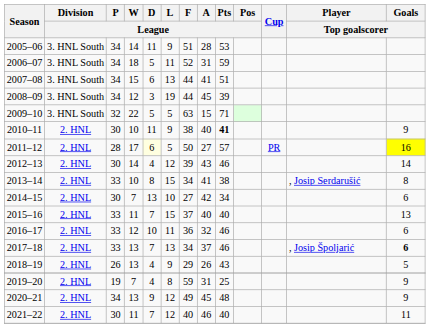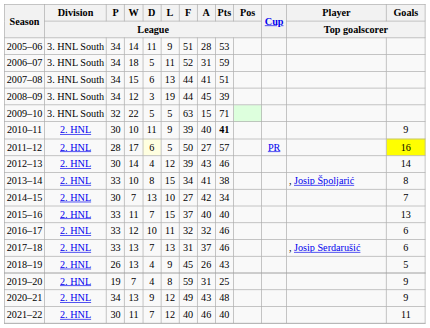 <table class="wikitable sortable" style="font-size:95%; text-align: center;">
 <tr>
 <th rowspan=2>Season</th>
 <th>Division</th>
 <th width="20">P</th>
 <th width="20">W</th>
 <th width="20">D</th>
 <th width="20">L</th>
 <th width="20">F</th>
 <th width="20">A</th>
 <th width="20">Pts</th>
 <th width="35">Pos</th>
 <th rowspan=2 width="30"><a href='#'>Cup</a></th>
 <th>Player</th>
 <th>Goals</th>
 </tr>
 <tr>
 <th class="unsortable" colspan=9>League</th>
 <th colspan=2 width="200">Top goalscorer</th>
 </tr>
 <tr>
 <td>2005–06</td>
 <td>3. HNL South</td>
 <td>34</td>
 <td>14</td>
 <td>11</td>
 <td>9</td>
 <td>51</td>
 <td>28</td>
 <td>53</td>
 <td></td>
 <td></td>
 <td></td>
 <td></td>
 </tr>
 <tr>
 <td>2006–07</td>
 <td>3. HNL South</td>
 <td>34</td>
 <td>18</td>
 <td>5</td>
 <td>11</td>
 <td>52</td>
 <td>31</td>
 <td>59</td>
 <td></td>
 <td></td>
 <td></td>
 <td></td>
 </tr>
 <tr>
 <td>2007–08</td>
 <td>3. HNL South</td>
 <td>34</td>
 <td>15</td>
 <td>6</td>
 <td>13</td>
 <td>44</td>
 <td>41</td>
 <td>51</td>
 <td></td>
 <td></td>
 <td></td>
 <td></td>
 </tr>
 <tr>
 <td>2008–09</td>
 <td>3. HNL South</td>
 <td>34</td>
 <td>12</td>
 <td>3</td>
 <td>19</td>
 <td>44</td>
 <td>45</td>
 <td>39</td>
 <td></td>
 <td></td>
 <td></td>
 <td></td>
 </tr>
 <tr>
 <td>2009–10</td>
 <td>3. HNL South</td>
 <td>32</td>
 <td>22</td>
 <td>5</td>
 <td>5</td>
 <td>63</td>
 <td>15</td>
 <td>71</td>
 <td bgcolor="#DDFFDD"></td>
 <td></td>
 <td></td>
 <td></td>
 </tr>
 <tr>
 <td>2010–11</td>
 <td><a href='#'>2. HNL</a></td>
 <td>30</td>
 <td>10</td>
 <td>11</td>
 <td>9</td>
-<td>38</td>
+<td>39</td>
 <td>40</td>
 <td><strong>41</strong></td>
 <td></td>
 <td></td>
 <td align="left"></td>
 <td>9</td>
 </tr>
 <tr>
 <td>2011–12</td>
 <td><a href='#'>2. HNL</a></td>
 <td>28</td>
 <td>17</td>
 <td style="background: lightyellow;">6</td>
 <td>5</td>
 <td>50</td>
 <td>27</td>
 <td>57</td>
 <td></td>
 <td><a href='#'>PR</a></td>
 <td align="left"></td>
 <td bgcolor=yellow>16</td>
 </tr>
 <tr>
 <td>2012–13</td>
 <td><a href='#'>2. HNL</a></td>
 <td>30</td>
 <td>14</td>
 <td>4</td>
 <td>12</td>
 <td>39</td>
 <td>43</td>
 <td>46</td>
 <td></td>
 <td></td>
 <td align="left"></td>
 <td>14</td>
 </tr>
 <tr>
 <td>2013–14</td>
 <td><a href='#'>2. HNL</a></td>
 <td>33</td>
 <td>10</td>
 <td>8</td>
 <td>15</td>
 <td>34</td>
 <td>41</td>
 <td>38</td>
 <td></td>
 <td></td>
-<td align="left">, <a href='#'>Josip Serdarušić</a></td>
+<td align="left">, <a href='#'>Josip Špoljarić</a></td>
 <td>8</td>
 </tr>
 <tr>
 <td>2014–15</td>
 <td><a href='#'>2. HNL</a></td>
 <td>30</td>
 <td>7</td>
 <td>13</td>
 <td>10</td>
 <td>27</td>
 <td>42</td>
 <td>34</td>
 <td></td>
 <td></td>
 <td align="left"></td>
-<td>6</td>
+<td>7</td>
 </tr>
 <tr>
 <td>2015–16</td>
 <td><a href='#'>2. HNL</a></td>
 <td>33</td>
 <td>11</td>
 <td>7</td>
 <td>15</td>
 <td>37</td>
 <td>40</td>
 <td>40</td>
 <td></td>
 <td></td>
 <td align="left"></td>
 <td>13</td>
 </tr>
 <tr>
 <td>2016–17</td>
 <td><a href='#'>2. HNL</a></td>
 <td>33</td>
 <td>12</td>
 <td>10</td>
 <td>11</td>
-<td>36</td>
+<td>32</td>
 <td>32</td>
 <td>46</td>
 <td></td>
 <td></td>
 <td align="left"></td>
 <td>6</td>
 </tr>
 <tr>
 <td>2017–18</td>
 <td><a href='#'>2. HNL</a></td>
 <td>33</td>
 <td>13</td>
 <td>7</td>
 <td>13</td>
-<td>34</td>
+<td>31</td>
 <td>37</td>
 <td>46</td>
 <td></td>
 <td></td>
-<td align="left">, <a href='#'>Josip Špoljarić</a></td>
-<td><strong>6</strong></td>
+<td align="left">, <a href='#'>Josip Serdarušić</a></td>
+<td>6</td>
 </tr>
 <tr>
 <td>2018–19</td>
 <td><a href='#'>2. HNL</a></td>
 <td>26</td>
 <td>13</td>
 <td>4</td>
 <td>9</td>
-<td>29</td>
+<td>45</td>
 <td>26</td>
 <td>43</td>
 <td></td>
 <td></td>
 <td align="left"></td>
 <td>5</td>
 </tr>
 <tr>
 </tr>
 <tr>
 <td>2019–20</td>
 <td><a href='#'>2. HNL</a></td>
 <td>19</td>
 <td>7</td>
 <td>4</td>
 <td>8</td>
 <td>59</td>
 <td>31</td>
 <td>25</td>
 <td></td>
 <td></td>
 <td align="left"></td>
 <td>9</td>
 </tr>
 <tr>
 <td>2020–21</td>
 <td><a href='#'>2. HNL</a></td>
 <td>34</td>
 <td>13</td>
 <td>9</td>
 <td>12</td>
 <td>49</td>
-<td>45</td>
+<td>43</td>
 <td>48</td>
 <td></td>
 <td></td>
 <td align="left"></td>
 <td>9</td>
 </tr>
 <tr>
 <td>2021–22</td>
 <td><a href='#'>2. HNL</a></td>
 <td>30</td>
 <td>11</td>
 <td>7</td>
 <td>12</td>
 <td>40</td>
 <td>46</td>
 <td>40</td>
 <td></td>
 <td></td>
 <td align="left"></td>
 <td>11</td>
 </tr>
 <tr>
 </tr>
 </table>
